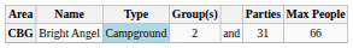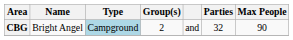 <table class="wikitable" style="text-align:center">
 <tr>
 <th>Area</th>
 <th>Name</th>
 <th>Type</th>
 <th>Group(s)</th>
 <th></th>
 <th>Parties</th>
 <th>Max People</th>
 </tr>
 <tr>
 <th>CBG</th>
 <td>Bright Angel</td>
 <td style="background: lightblue;">Campground</td>
 <td>2</td>
 <td>and</td>
-<td>31</td>
-<td>66</td>
+<td>32</td>
+<td>90</td>
 </tr>
 <tr>
 </tr>
 </table>
